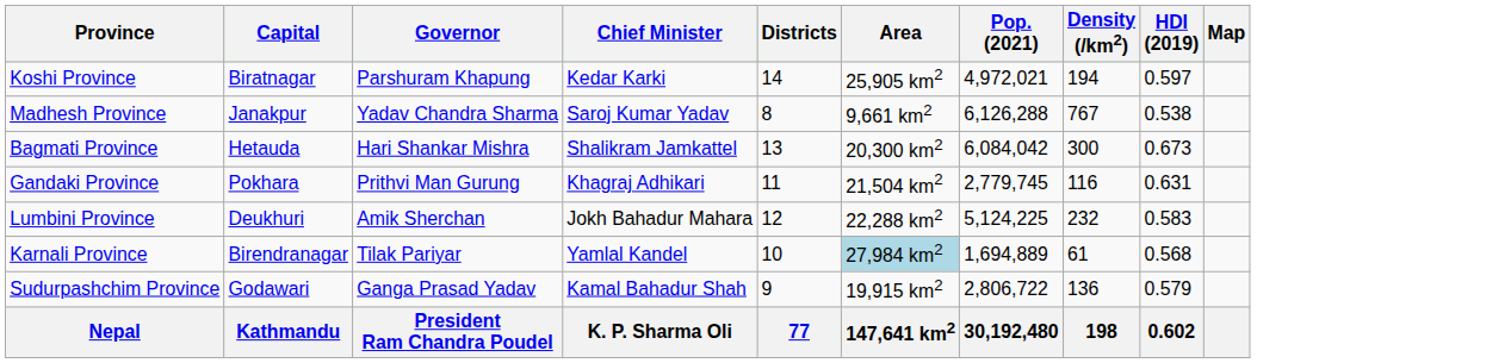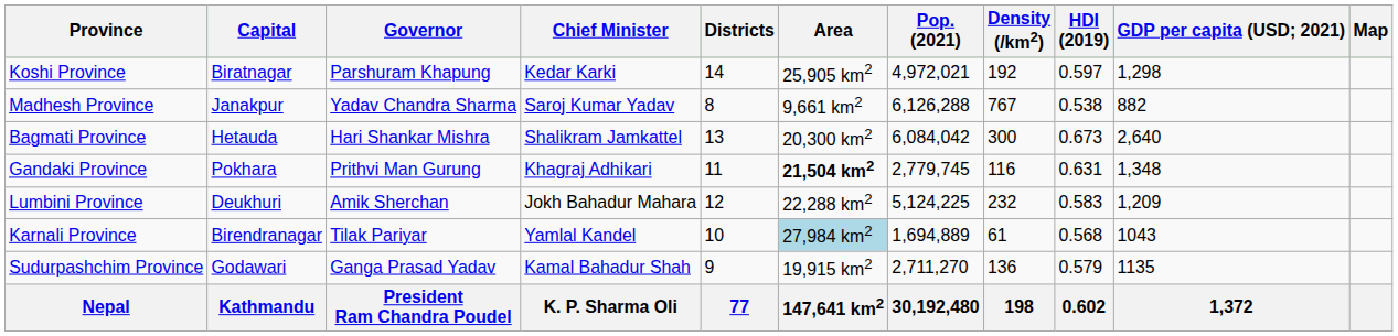 <table class="wikitable sortable static-row-numbers static-row-header-text">
 <tr style="background:#98fb98;">
 <th>Province</th>
 <th><a href='#'>Capital</a></th>
 <th><a href='#'>Governor</a></th>
 <th><a href='#'>Chief Minister</a></th>
 <th>Districts</th>
 <th>Area</th>
 <th><a href='#'>Pop.</a><br>(2021)</th>
 <th><a href='#'>Density</a><br>(/km<sup>2</sup>)</th>
 <th><a href='#'>HDI</a><br>(2019)</th>
+<th><a href='#'>GDP per capita</a> (USD; 2021)</th>
 <th>Map</th>
 </tr>
 <tr>
 <td><a href='#'>Koshi Province</a></td>
 <td><a href='#'>Biratnagar</a></td>
 <td><a href='#'>Parshuram Khapung</a></td>
 <td><a href='#'>Kedar Karki</a></td>
 <td>14</td>
 <td>25,905 km<sup>2</sup></td>
 <td>4,972,021</td>
-<td>194</td>
+<td>192</td>
 <td>0.597</td>
+<td>1,298</td>
 <td></td>
 </tr>
 <tr>
 <td><a href='#'>Madhesh Province</a></td>
 <td><a href='#'>Janakpur</a></td>
 <td><a href='#'>Yadav Chandra Sharma</a></td>
 <td><a href='#'>Saroj Kumar Yadav</a></td>
 <td>8</td>
 <td>9,661 km<sup>2</sup></td>
 <td>6,126,288</td>
 <td>767</td>
 <td>0.538</td>
+<td>882</td>
 <td></td>
 </tr>
 <tr>
 <td><a href='#'>Bagmati Province</a></td>
 <td><a href='#'>Hetauda</a></td>
 <td><a href='#'>Hari Shankar Mishra</a></td>
 <td><a href='#'>Shalikram Jamkattel</a></td>
 <td>13</td>
 <td>20,300 km<sup>2</sup></td>
 <td>6,084,042</td>
 <td>300</td>
 <td>0.673</td>
+<td>2,640</td>
 <td></td>
 </tr>
 <tr>
 <td><a href='#'>Gandaki Province</a></td>
 <td><a href='#'>Pokhara</a></td>
 <td><a href='#'>Prithvi Man Gurung</a></td>
 <td><a href='#'>Khagraj Adhikari</a></td>
 <td>11</td>
-<td>21,504 km<sup>2</sup></td>
+<td><strong>21,504 km<sup>2</sup></strong></td>
 <td>2,779,745</td>
 <td>116</td>
 <td>0.631</td>
+<td>1,348</td>
 <td></td>
 </tr>
 <tr>
 <td><a href='#'>Lumbini Province</a></td>
 <td><a href='#'>Deukhuri</a></td>
 <td><a href='#'>Amik Sherchan</a></td>
 <td>Jokh Bahadur Mahara</td>
 <td>12</td>
 <td>22,288 km<sup>2</sup></td>
 <td>5,124,225</td>
 <td>232</td>
 <td>0.583</td>
+<td>1,209</td>
 <td></td>
 </tr>
 <tr>
 <td><a href='#'>Karnali Province</a></td>
 <td><a href='#'>Birendranagar</a></td>
 <td><a href='#'>Tilak Pariyar</a></td>
 <td><a href='#'>Yamlal Kandel</a></td>
 <td>10</td>
 <td style="background: lightblue;">27,984 km<sup>2</sup></td>
 <td>1,694,889</td>
 <td>61</td>
 <td>0.568</td>
+<td>1043</td>
 <td></td>
 </tr>
 <tr>
 <td><a href='#'>Sudurpashchim Province</a></td>
 <td><a href='#'>Godawari</a></td>
 <td><a href='#'>Ganga Prasad Yadav</a></td>
 <td><a href='#'>Kamal Bahadur Shah</a></td>
 <td>9</td>
 <td>19,915 km<sup>2</sup></td>
-<td>2,806,722</td>
+<td>2,711,270</td>
 <td>136</td>
 <td>0.579</td>
+<td>1135</td>
 <td></td>
 </tr>
 <tr>
 <th><a href='#'>Nepal</a></th>
 <th><a href='#'>Kathmandu</a></th>
 <th><a href='#'>President</a><br><a href='#'>Ram Chandra Poudel</a></th>
 <th>K. P. Sharma Oli</th>
 <th><a href='#'>77</a></th>
 <th>147,641 km<sup>2</sup></th>
 <th>30,192,480</th>
 <th>198</th>
 <th>0.602</th>
+<th>1,372</th>
 <th></th>
 </tr>
 </table>
